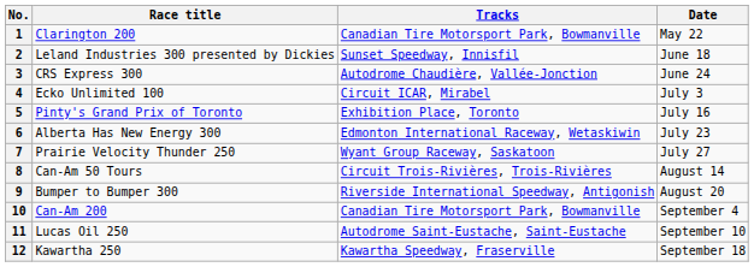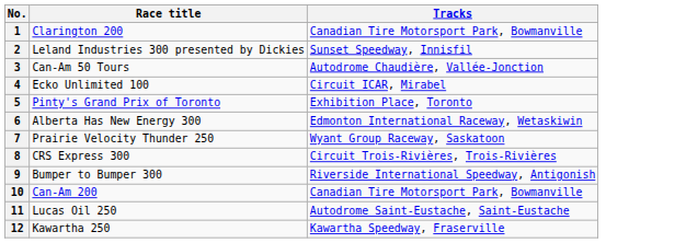 <table class="wikitable" style="font-size:85%;">
 <tr>
 <th>No.</th>
 <th>Race title</th>
 <th><a href='#'>Tracks</a></th>
-<th>Date</th>
 </tr>
 <tr>
 <th>1</th>
 <td><a href='#'>Clarington 200</a></td>
 <td><a href='#'>Canadian Tire Motorsport Park</a>, <a href='#'>Bowmanville</a></td>
-<td>May 22</td>
 </tr>
 <tr>
 <th>2</th>
 <td>Leland Industries 300 presented by Dickies</td>
 <td><a href='#'>Sunset Speedway</a>, <a href='#'>Innisfil</a></td>
-<td>June 18</td>
 </tr>
 <tr>
 <th>3</th>
-<td>CRS Express 300</td>
+<td>Can-Am 50 Tours</td>
 <td><a href='#'>Autodrome Chaudière</a>, <a href='#'>Vallée-Jonction</a></td>
-<td>June 24</td>
 </tr>
 <tr>
 <th>4</th>
 <td>Ecko Unlimited 100</td>
 <td><a href='#'>Circuit ICAR</a>, <a href='#'>Mirabel</a></td>
-<td>July 3</td>
 </tr>
 <tr>
 <th>5</th>
 <td><a href='#'>Pinty's Grand Prix of Toronto</a></td>
 <td><a href='#'>Exhibition Place</a>, <a href='#'>Toronto</a></td>
-<td>July 16</td>
 </tr>
 <tr>
 <th>6</th>
 <td>Alberta Has New Energy 300</td>
 <td><a href='#'>Edmonton International Raceway</a>, <a href='#'>Wetaskiwin</a></td>
-<td>July 23</td>
 </tr>
 <tr>
 <th>7</th>
 <td>Prairie Velocity Thunder 250</td>
 <td><a href='#'>Wyant Group Raceway</a>, <a href='#'>Saskatoon</a></td>
-<td>July 27</td>
 </tr>
 <tr>
 <th>8</th>
-<td>Can-Am 50 Tours</td>
+<td>CRS Express 300</td>
 <td><a href='#'>Circuit Trois-Rivières</a>, <a href='#'>Trois-Rivières</a></td>
-<td>August 14</td>
 </tr>
 <tr>
 <th>9</th>
 <td>Bumper to Bumper 300</td>
 <td><a href='#'>Riverside International Speedway</a>, <a href='#'>Antigonish</a></td>
-<td>August 20</td>
 </tr>
 <tr>
 <th>10</th>
 <td><a href='#'>Can-Am 200</a></td>
 <td><a href='#'>Canadian Tire Motorsport Park</a>, <a href='#'>Bowmanville</a></td>
-<td>September 4</td>
 </tr>
 <tr>
 <th>11</th>
 <td>Lucas Oil 250</td>
 <td><a href='#'>Autodrome Saint-Eustache</a>, <a href='#'>Saint-Eustache</a></td>
-<td>September 10</td>
 </tr>
 <tr>
 <th>12</th>
 <td>Kawartha 250</td>
 <td><a href='#'>Kawartha Speedway</a>, <a href='#'>Fraserville</a></td>
-<td>September 18</td>
 </tr>
 </table>
